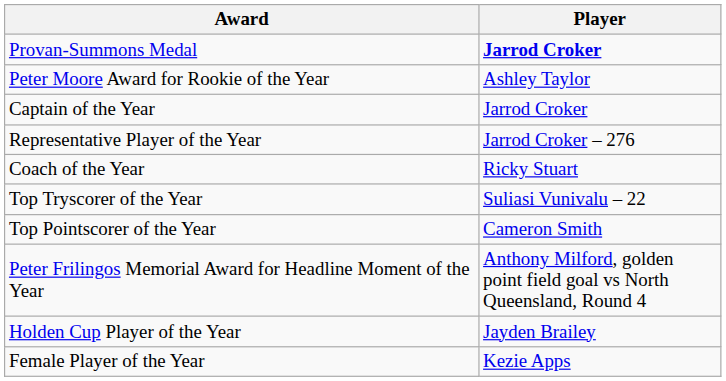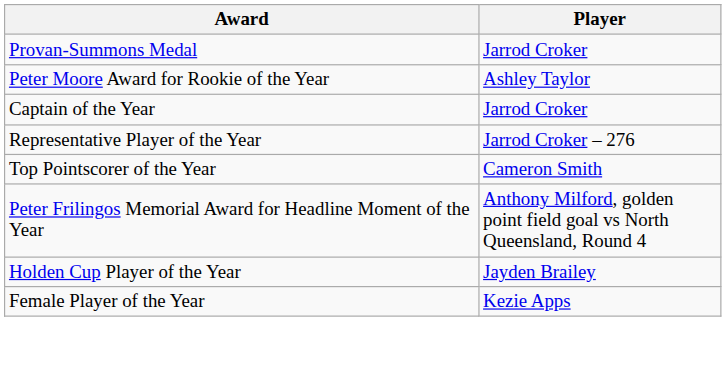 <table class="wikitable">
 <tr>
 <th width=400px>Award</th>
 <th width=200px>Player</th>
 </tr>
 <tr>
 <td><a href='#'>Provan-Summons Medal</a></td>
-<td><strong> <a href='#'>Jarrod Croker</a></strong></td>
+<td> <a href='#'>Jarrod Croker</a></td>
 </tr>
 <tr>
 <td><a href='#'>Peter Moore</a> Award for Rookie of the Year</td>
 <td> <a href='#'>Ashley Taylor</a></td>
 </tr>
 <tr>
 <td>Captain of the Year</td>
 <td> <a href='#'>Jarrod Croker</a></td>
 </tr>
 <tr>
 <td>Representative Player of the Year</td>
 <td> <a href='#'>Jarrod Croker</a> – 276</td>
-</tr>
-<tr>
-<td>Coach of the Year</td>
-<td> <a href='#'>Ricky Stuart</a></td>
-</tr>
-<tr>
-<td>Top Tryscorer of the Year</td>
-<td> <a href='#'>Suliasi Vunivalu</a> – 22</td>
 </tr>
 <tr>
 <td>Top Pointscorer of the Year</td>
 <td>  <a href='#'>Cameron Smith</a></td>
 </tr>
 <tr>
 <td><a href='#'>Peter Frilingos</a> Memorial Award for Headline Moment of the Year</td>
 <td> <a href='#'>Anthony Milford</a>, golden point field goal vs North Queensland, Round 4</td>
 </tr>
 <tr>
 <td><a href='#'>Holden Cup</a> Player of the Year</td>
 <td> <a href='#'>Jayden Brailey</a></td>
 </tr>
 <tr>
 <td>Female Player of the Year</td>
 <td> <a href='#'>Kezie Apps</a></td>
 </tr>
 </table>
